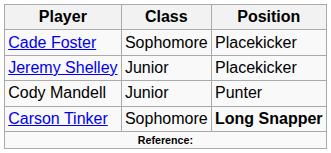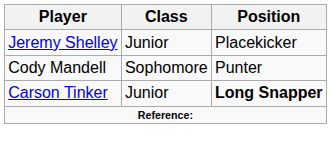 <table class="wikitable">
 <tr>
 <th>Player</th>
 <th>Class</th>
 <th>Position</th>
-</tr>
-<tr>
-<td><a href='#'>Cade Foster</a></td>
-<td>Sophomore</td>
-<td>Placekicker</td>
 </tr>
 <tr>
 <td><a href='#'>Jeremy Shelley</a></td>
 <td>Junior</td>
 <td>Placekicker</td>
 </tr>
 <tr>
 <td>Cody Mandell</td>
-<td>Junior</td>
+<td>Sophomore</td>
 <td>Punter</td>
 </tr>
 <tr>
 <td><a href='#'>Carson Tinker</a></td>
-<td>Sophomore</td>
+<td>Junior</td>
 <td><strong>Long Snapper</strong></td>
 </tr>
 <tr>
 <td colspan="3" style="font-size: 8pt" align="center"><strong>Reference:</strong></td>
 </tr>
 </table>
